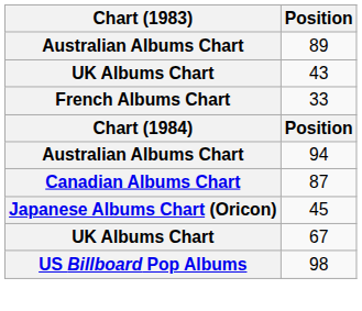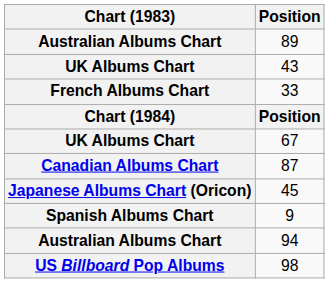 <table class="wikitable sortable plainrowheaders" style="text-align:center;">
 <tr>
 <th scope="col">Chart (1983)</th>
 <th scope="col">Position</th>
 </tr>
 <tr>
 <th scope="row">Australian Albums Chart</th>
 <td>89</td>
 </tr>
 <tr>
 <th scope="row">UK Albums Chart</th>
 <td>43</td>
 </tr>
 <tr>
 <th scope="row">French Albums Chart</th>
 <td>33</td>
 </tr>
 <tr>
 <th scope="col">Chart (1984)</th>
 <th scope="col">Position</th>
 </tr>
 <tr>
-<th scope="row">Australian Albums Chart</th>
-<td>94</td>
+<th scope="row">UK Albums Chart</th>
+<td>67</td>
 </tr>
 <tr>
 <th scope="row"><a href='#'>Canadian Albums Chart</a></th>
 <td>87</td>
 </tr>
 <tr>
 <th scope="row"><a href='#'>Japanese Albums Chart</a> (Oricon)</th>
 <td>45</td>
 </tr>
 <tr>
-<th scope="row">UK Albums Chart</th>
-<td>67</td>
+<th scope="row">Spanish Albums Chart</th>
+<td>9</td>
+</tr>
+<tr>
+<th scope="row">Australian Albums Chart</th>
+<td>94</td>
 </tr>
 <tr>
 <th scope="row"><a href='#'>US <em>Billboard</em> Pop Albums</a></th>
 <td>98</td>
 </tr>
 </table>
